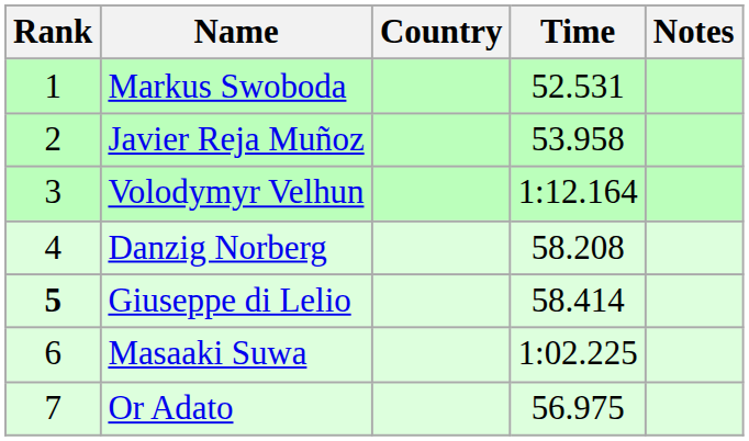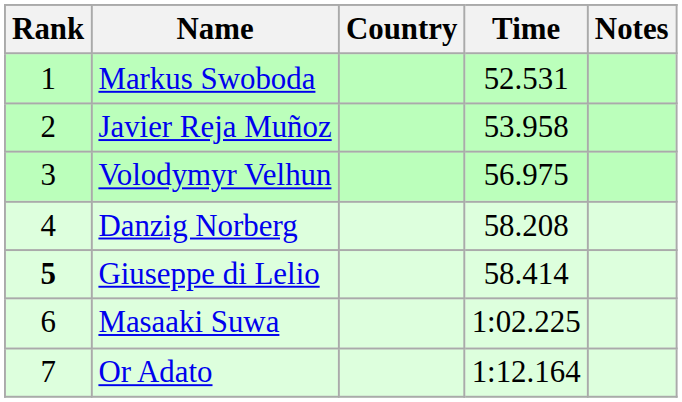 <table class="wikitable" style="text-align:center">
 <tr>
 <th>Rank</th>
 <th>Name</th>
 <th>Country</th>
 <th>Time</th>
 <th>Notes</th>
 </tr>
 <tr bgcolor=bbffbb>
 <td>1</td>
 <td align="left"><a href='#'>Markus Swoboda</a></td>
 <td align="left"></td>
 <td>52.531</td>
 <td></td>
 </tr>
 <tr bgcolor=bbffbb>
 <td>2</td>
 <td align="left"><a href='#'>Javier Reja Muñoz</a></td>
 <td align="left"></td>
 <td>53.958</td>
 <td></td>
 </tr>
 <tr bgcolor=bbffbb>
 <td>3</td>
 <td align="left"><a href='#'>Volodymyr Velhun</a></td>
 <td align="left"></td>
-<td>1:12.164</td>
+<td>56.975</td>
 <td></td>
 </tr>
 <tr bgcolor=ddffdd>
 <td>4</td>
 <td align="left"><a href='#'>Danzig Norberg</a></td>
 <td align="left"></td>
 <td>58.208</td>
 <td></td>
 </tr>
 <tr bgcolor=ddffdd>
 <td><strong>5</strong></td>
 <td align="left"><a href='#'>Giuseppe di Lelio</a></td>
 <td align="left"></td>
 <td>58.414</td>
 <td></td>
 </tr>
 <tr bgcolor=ddffdd>
 <td>6</td>
 <td align="left"><a href='#'>Masaaki Suwa</a></td>
 <td align="left"></td>
 <td>1:02.225</td>
 <td></td>
 </tr>
 <tr bgcolor=ddffdd>
 <td>7</td>
 <td align="left"><a href='#'>Or Adato</a></td>
 <td align="left"></td>
-<td>56.975</td>
+<td>1:12.164</td>
 <td></td>
 </tr>
 </table>
